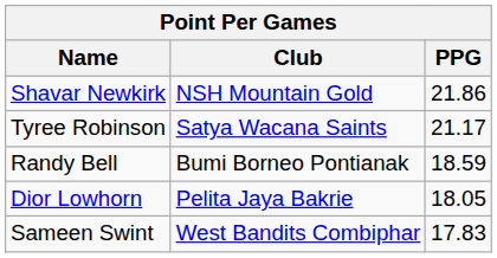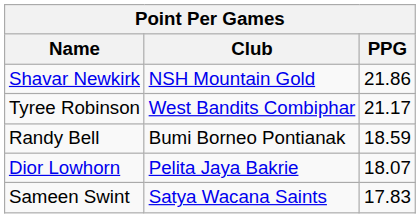 <table class="wikitable">
 <tr>
 <th colspan="4">Point Per Games</th>
 </tr>
 <tr>
 <th>Name</th>
 <th>Club</th>
 <th>PPG</th>
 </tr>
 <tr>
 <td> <a href='#'>Shavar Newkirk</a></td>
 <td><a href='#'>NSH Mountain Gold</a></td>
 <td>21.86</td>
 </tr>
 <tr>
 <td> Tyree Robinson</td>
-<td><a href='#'>Satya Wacana Saints</a></td>
+<td><a href='#'>West Bandits Combiphar</a></td>
 <td>21.17</td>
 </tr>
 <tr>
 <td> Randy Bell</td>
 <td>Bumi Borneo Pontianak</td>
 <td>18.59</td>
 </tr>
 <tr>
 <td> <a href='#'>Dior Lowhorn</a></td>
 <td><a href='#'>Pelita Jaya Bakrie</a></td>
-<td>18.05</td>
+<td>18.07</td>
 </tr>
 <tr>
 <td> Sameen Swint</td>
-<td><a href='#'>West Bandits Combiphar</a></td>
+<td><a href='#'>Satya Wacana Saints</a></td>
 <td>17.83</td>
 </tr>
 </table>
